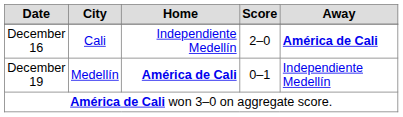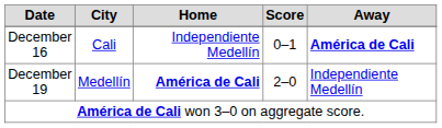 <table border=1 style="border-collapse:collapse; font-size:100%;" cellpadding=3 cellspacing=0 width=80%>
 <tr bgcolor=#DDDDDD align=center>
 <th width=16%>Date</th>
 <th width=10%>City</th>
 <th width=30%>Home</th>
 <th width=7%>Score</th>
 <th width=30%>Away</th>
 </tr>
 <tr bgcolor=#DDDDDD>
 </tr>
 <tr align=center bgcolor=#ffffff>
 <td>December 16</td>
 <td><a href='#'>Cali</a></td>
 <td style="text-align:right;"><a href='#'>Independiente Medellín</a></td>
-<td>2–0</td>
+<td>0–1</td>
 <td style="text-align:left;"><strong><a href='#'>América de Cali</a></strong></td>
 </tr>
 <tr align=center bgcolor=#ffffff>
 <td>December 19</td>
 <td><a href='#'>Medellín</a></td>
 <td style="text-align:right;"><strong><a href='#'>América de Cali</a></strong></td>
-<td>0–1</td>
+<td>2–0</td>
 <td style="text-align:left;"><a href='#'>Independiente Medellín</a></td>
 </tr>
 <tr align=center bgcolor=#ffffff>
 <td colspan=5><strong><a href='#'>América de Cali</a></strong> won 3–0 on aggregate score.</td>
 </tr>
 </table>
